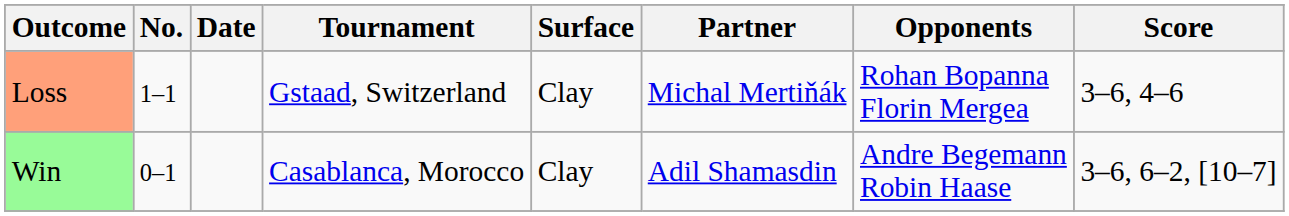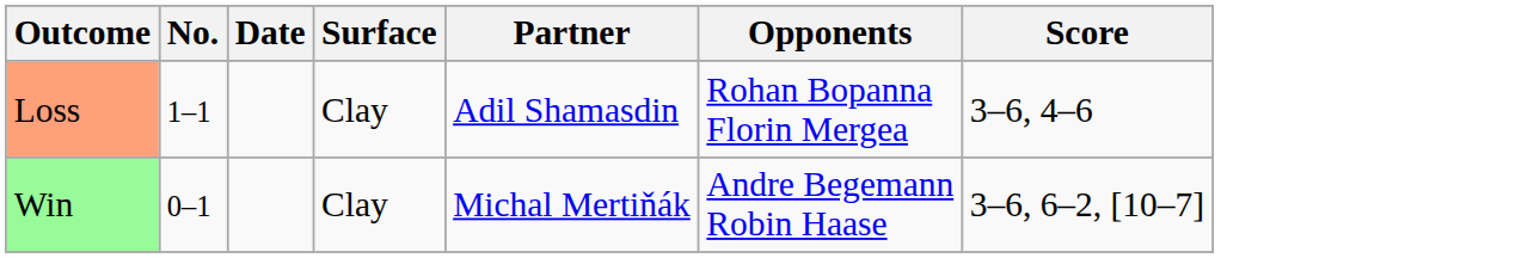 <table class="sortable wikitable">
 <tr>
 <th>Outcome</th>
 <th>No.</th>
 <th>Date</th>
-<th>Tournament</th>
 <th>Surface</th>
 <th>Partner</th>
 <th>Opponents</th>
 <th class=unsortable>Score</th>
 </tr>
 <tr>
 <td bgcolor=FFA07A>Loss</td>
 <td><small>1–1</small></td>
 <td><a href='#'></a></td>
-<td><a href='#'>Gstaad</a>, Switzerland</td>
 <td>Clay</td>
-<td> <a href='#'>Michal Mertiňák</a></td>
+<td> <a href='#'>Adil Shamasdin</a></td>
 <td> <a href='#'>Rohan Bopanna</a><br> <a href='#'>Florin Mergea</a></td>
 <td>3–6, 4–6</td>
 </tr>
 <tr>
 <td bgcolor=98FB98>Win</td>
 <td><small>0–1</small></td>
 <td><a href='#'></a></td>
-<td><a href='#'>Casablanca</a>, Morocco</td>
 <td>Clay</td>
-<td> <a href='#'>Adil Shamasdin</a></td>
+<td> <a href='#'>Michal Mertiňák</a></td>
 <td> <a href='#'>Andre Begemann</a><br> <a href='#'>Robin Haase</a></td>
 <td>3–6, 6–2, [10–7]</td>
 </tr>
 </table>
